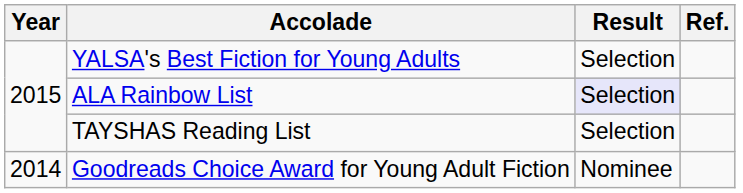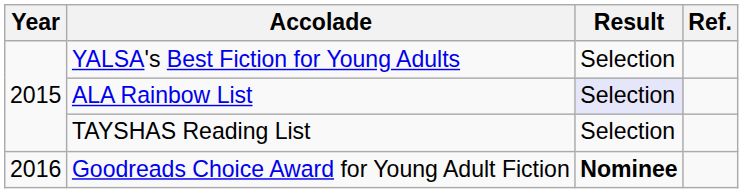 <table class="wikitable sortable">
 <tr>
 <th>Year</th>
 <th>Accolade</th>
 <th>Result</th>
 <th>Ref.</th>
 </tr>
 <tr>
 <td rowspan="3">2015</td>
 <td><a href='#'>YALSA</a>'s <a href='#'>Best Fiction for Young Adults</a></td>
 <td>Selection</td>
 <td></td>
 </tr>
 <tr>
 <td><a href='#'>ALA Rainbow List</a></td>
 <td style="background: lavender;">Selection</td>
 <td></td>
 </tr>
 <tr>
 <td>TAYSHAS Reading List</td>
 <td>Selection</td>
 <td></td>
 </tr>
 <tr>
-<td>2014</td>
+<td>2016</td>
 <td><a href='#'>Goodreads Choice Award</a> for Young Adult Fiction</td>
-<td>Nominee</td>
+<td><strong>Nominee</strong></td>
 <td></td>
 </tr>
 </table>
